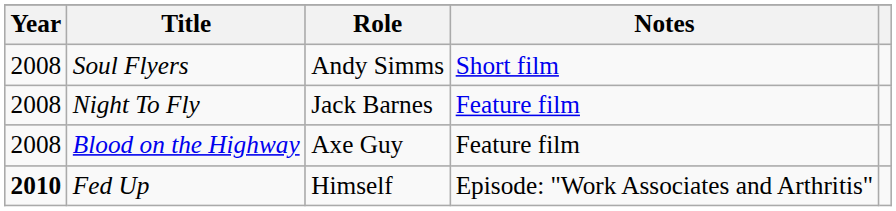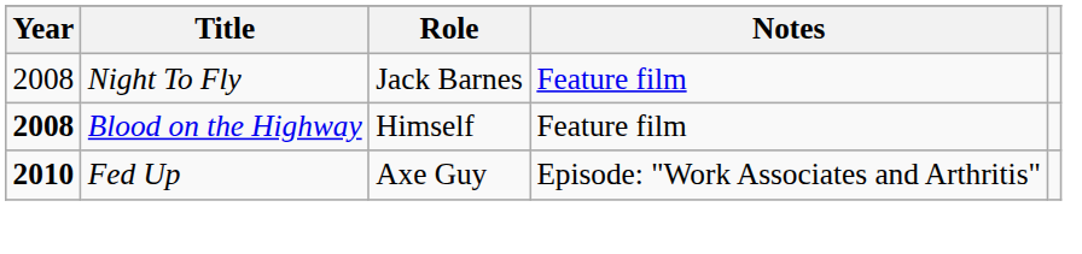 <table class="wikitable sortable">
 <tr>
 </tr>
 <tr>
 <th>Year</th>
 <th>Title</th>
 <th>Role</th>
 <th class="unsortable">Notes</th>
 <th class="unsortable"></th>
 </tr>
 <tr>
 <td>2008</td>
-<td><em>Soul Flyers</em></td>
-<td>Andy Simms</td>
-<td><a href='#'>Short film</a></td>
-<td align=center></td>
-</tr>
-<tr>
-<td>2008</td>
 <td><em>Night To Fly</em></td>
 <td>Jack Barnes</td>
 <td><a href='#'>Feature film</a></td>
 <td align=center></td>
 </tr>
 <tr>
-<td>2008</td>
+<td><strong>2008</strong></td>
 <td><em><a href='#'>Blood on the Highway</a></em></td>
-<td>Axe Guy</td>
+<td>Himself</td>
 <td>Feature film</td>
 <td align=center></td>
 </tr>
 <tr>
 <td><strong>2010</strong></td>
 <td><em>Fed Up</em></td>
-<td>Himself</td>
+<td>Axe Guy</td>
 <td>Episode: "Work Associates and Arthritis"</td>
 <td align=center></td>
 </tr>
 </table>
